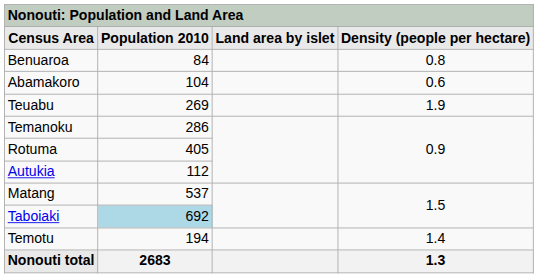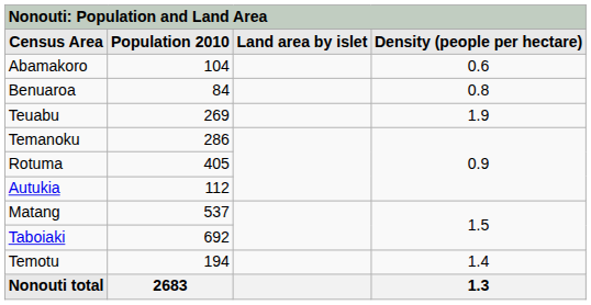 <table class="wikitable">
 <tr>
 <td colspan=4 style="background-color:#C1CDC1"><strong>Nonouti: Population and Land Area</strong></td>
 </tr>
 <tr>
 <th style="background-color:#E9E9E9" align=left valign=top>Census Area</th>
 <th style="background-color:#E9E9E9" align=right valign=top>Population 2010</th>
 <th style="background-color:#E9E9E9" align=right valign=top>Land area by islet</th>
 <th style="background-color:#E9E9E9" align=right valign=top>Density (people per hectare)</th>
 </tr>
 <tr>
+<td>Abamakoro</td>
+<td align=right>104</td>
+<td align=right></td>
+<td align=center>0.6</td>
+</tr>
+<tr>
 <td>Benuaroa</td>
 <td align=right>84</td>
 <td align=right></td>
 <td align=center>0.8</td>
-</tr>
-<tr>
-<td>Abamakoro</td>
-<td align=right>104</td>
-<td align=right></td>
-<td align=center>0.6</td>
 </tr>
 <tr>
 <td>Teuabu</td>
 <td align=right>269</td>
 <td align=right></td>
 <td align=center>1.9</td>
 </tr>
 <tr>
 <td>Temanoku</td>
 <td align=right>286</td>
 <td align=right rowspan=3></td>
 <td align=center rowspan=3>0.9</td>
 </tr>
 <tr>
 <td>Rotuma</td>
 <td align=right>405</td>
 </tr>
 <tr>
 <td><a href='#'>Autukia</a></td>
 <td align=right>112</td>
 </tr>
 <tr>
 <td>Matang</td>
 <td align=right>537</td>
 <td align=right rowspan=2></td>
 <td align=center rowspan=2>1.5</td>
 </tr>
 <tr>
 <td><a href='#'>Taboiaki</a></td>
-<td align=right style="background: lightblue;">692</td>
+<td align=right>692</td>
 </tr>
 <tr>
 <td>Temotu</td>
 <td align=right>194</td>
 <td align=right></td>
 <td align=center>1.4</td>
 </tr>
 <tr>
 <th style="background-color:#E9E9E9">Nonouti total</th>
 <th align=right>2683</th>
 <th align=right></th>
 <th align=center>1.3</th>
 </tr>
 </table>
